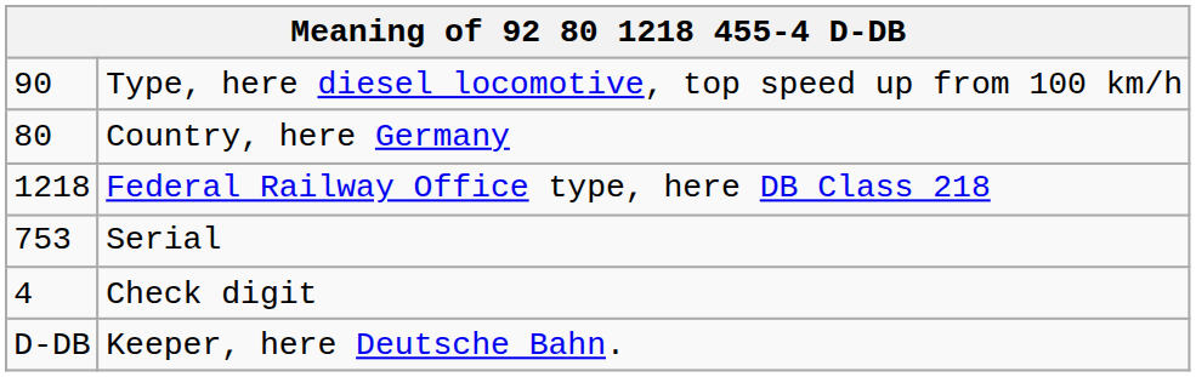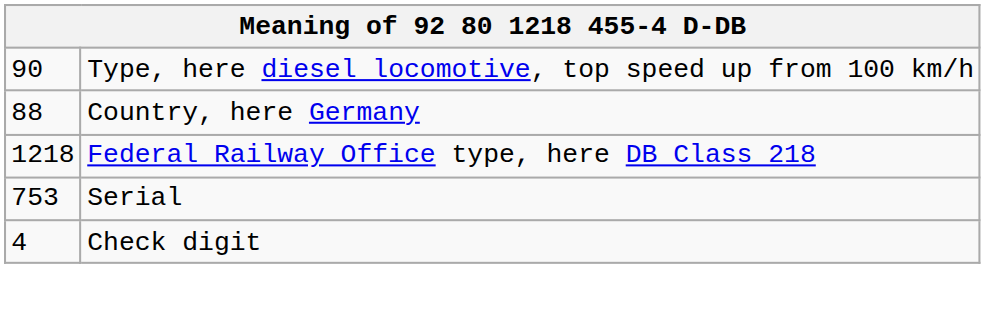 <table class="wikitable">
 <tr class="hintergrundfarbe6">
 <th colspan="2">Meaning of 92 80 1218 455-4 D-DB</th>
 </tr>
 <tr valign="top">
 <td><code>90</code></td>
 <td>Type, here <a href='#'>diesel locomotive</a>, top speed up from 100 km/h</td>
 </tr>
 <tr valign="top">
-<td><code>80</code></td>
+<td><code>88</code></td>
 <td>Country, here <a href='#'>Germany</a></td>
 </tr>
 <tr valign="top">
 <td><code>1218</code></td>
 <td><a href='#'>Federal Railway Office</a> type, here <a href='#'>DB Class 218</a></td>
 </tr>
 <tr valign="top">
 <td><code>753</code></td>
 <td>Serial</td>
 </tr>
 <tr valign="top">
 <td><code>4</code></td>
 <td>Check digit</td>
 </tr>
-<tr valign="top">
-<td><code>D-DB</code></td>
-<td>Keeper, here <a href='#'>Deutsche Bahn</a>.</td>
-</tr>
 </table>
